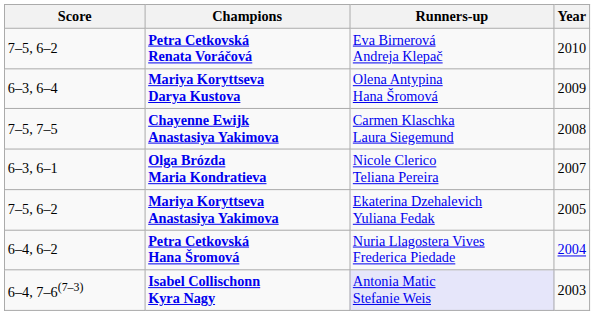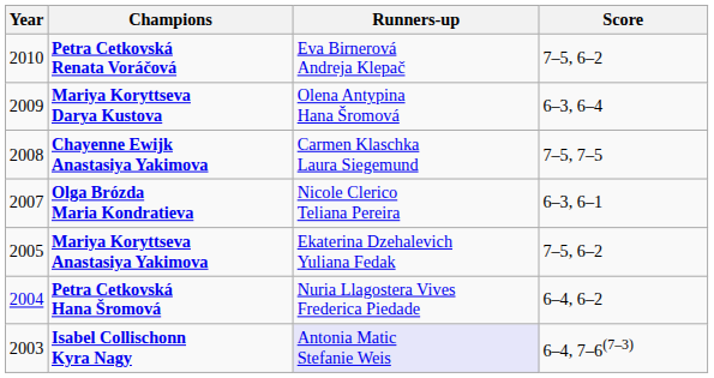 <table class="wikitable" style="font-size:90%">
 <tr>
-<th width="135">Score</th>
+<th>Year</th>
 <th width="200">Champions</th>
 <th width="200">Runners-up</th>
-<th>Year</th>
+<th width="135">Score</th>
 </tr>
 <tr>
-<td>7–5, 6–2</td>
+<td>2010</td>
 <td> <strong><a href='#'>Petra Cetkovská</a></strong> <br>  <strong><a href='#'>Renata Voráčová</a></strong></td>
 <td> <a href='#'>Eva Birnerová</a> <br>  <a href='#'>Andreja Klepač</a></td>
-<td>2010</td>
+<td>7–5, 6–2</td>
 </tr>
 <tr>
-<td>6–3, 6–4</td>
+<td>2009</td>
 <td> <strong><a href='#'>Mariya Koryttseva</a></strong> <br>  <strong><a href='#'>Darya Kustova</a></strong></td>
 <td> <a href='#'>Olena Antypina</a> <br>  <a href='#'>Hana Šromová</a></td>
-<td>2009</td>
+<td>6–3, 6–4</td>
 </tr>
 <tr>
-<td>7–5, 7–5</td>
+<td>2008</td>
 <td> <strong><a href='#'>Chayenne Ewijk</a></strong> <br>  <strong><a href='#'>Anastasiya Yakimova</a></strong></td>
 <td> <a href='#'>Carmen Klaschka</a> <br>  <a href='#'>Laura Siegemund</a></td>
-<td>2008</td>
+<td>7–5, 7–5</td>
 </tr>
 <tr>
-<td>6–3, 6–1</td>
+<td>2007</td>
 <td> <strong><a href='#'>Olga Brózda</a></strong> <br>  <strong><a href='#'>Maria Kondratieva</a></strong></td>
 <td> <a href='#'>Nicole Clerico</a> <br>  <a href='#'>Teliana Pereira</a></td>
-<td>2007</td>
+<td>6–3, 6–1</td>
 </tr>
 <tr>
-<td>7–5, 6–2</td>
+<td>2005</td>
 <td> <strong><a href='#'>Mariya Koryttseva</a></strong> <br>  <strong><a href='#'>Anastasiya Yakimova</a></strong></td>
 <td> <a href='#'>Ekaterina Dzehalevich</a> <br>  <a href='#'>Yuliana Fedak</a></td>
-<td>2005</td>
+<td>7–5, 6–2</td>
 </tr>
 <tr>
-<td>6–4, 6–2</td>
+<td><a href='#'>2004</a></td>
 <td> <strong><a href='#'>Petra Cetkovská</a></strong> <br>  <strong><a href='#'>Hana Šromová</a></strong></td>
 <td> <a href='#'>Nuria Llagostera Vives</a> <br>  <a href='#'>Frederica Piedade</a></td>
-<td><a href='#'>2004</a></td>
+<td>6–4, 6–2</td>
 </tr>
 <tr>
-<td>6–4, 7–6<sup>(7–3)</sup></td>
+<td>2003</td>
 <td> <strong><a href='#'>Isabel Collischonn</a></strong> <br>  <strong><a href='#'>Kyra Nagy</a></strong></td>
 <td style="background: lavender;"> <a href='#'>Antonia Matic</a> <br>  <a href='#'>Stefanie Weis</a></td>
-<td>2003</td>
+<td>6–4, 7–6<sup>(7–3)</sup></td>
 </tr>
 </table>
